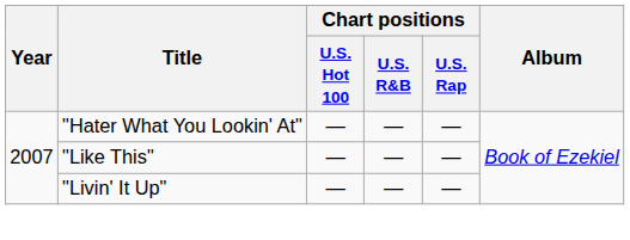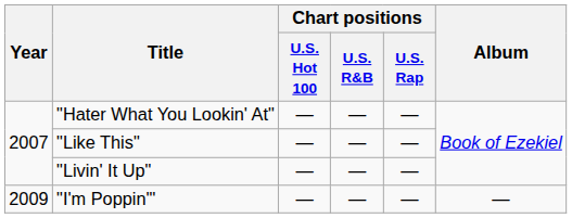 <table class="wikitable">
 <tr>
 <th rowspan="2">Year</th>
 <th rowspan="2">Title</th>
 <th colspan="3">Chart positions</th>
 <th rowspan="2">Album</th>
 </tr>
 <tr>
 <th style="text-align:center; width:40px;"><small><a href='#'>U.S. Hot 100</a></small></th>
 <th style="text-align:center; width:40px;"><small><a href='#'>U.S. R&B</a></small></th>
 <th style="text-align:center; width:40px;"><small><a href='#'>U.S. Rap</a></small></th>
 </tr>
 <tr>
 <td style="text-align:center;" rowspan="3">2007</td>
 <td align="left">"Hater What You Lookin' At"</td>
 <td style="text-align:center;">—</td>
 <td style="text-align:center;">—</td>
 <td style="text-align:center;">—</td>
 <td style="text-align:left;" rowspan="3"><em><a href='#'>Book of Ezekiel</a></em></td>
 </tr>
 <tr>
 <td align="left">"Like This"</td>
 <td style="text-align:center;">—</td>
 <td style="text-align:center;">—</td>
 <td style="text-align:center;">—</td>
 </tr>
 <tr>
 <td align="left">"Livin' It Up"</td>
 <td style="text-align:center;">—</td>
 <td style="text-align:center;">—</td>
 <td style="text-align:center;">—</td>
 </tr>
+<tr>
+<td style="text-align:center;">2009</td>
+<td align="left">"I'm Poppin'"</td>
+<td style="text-align:center;">—</td>
+<td style="text-align:center;">—</td>
+<td style="text-align:center;">—</td>
+<td style="text-align:center;">—</td>
+</tr>
 </table>
